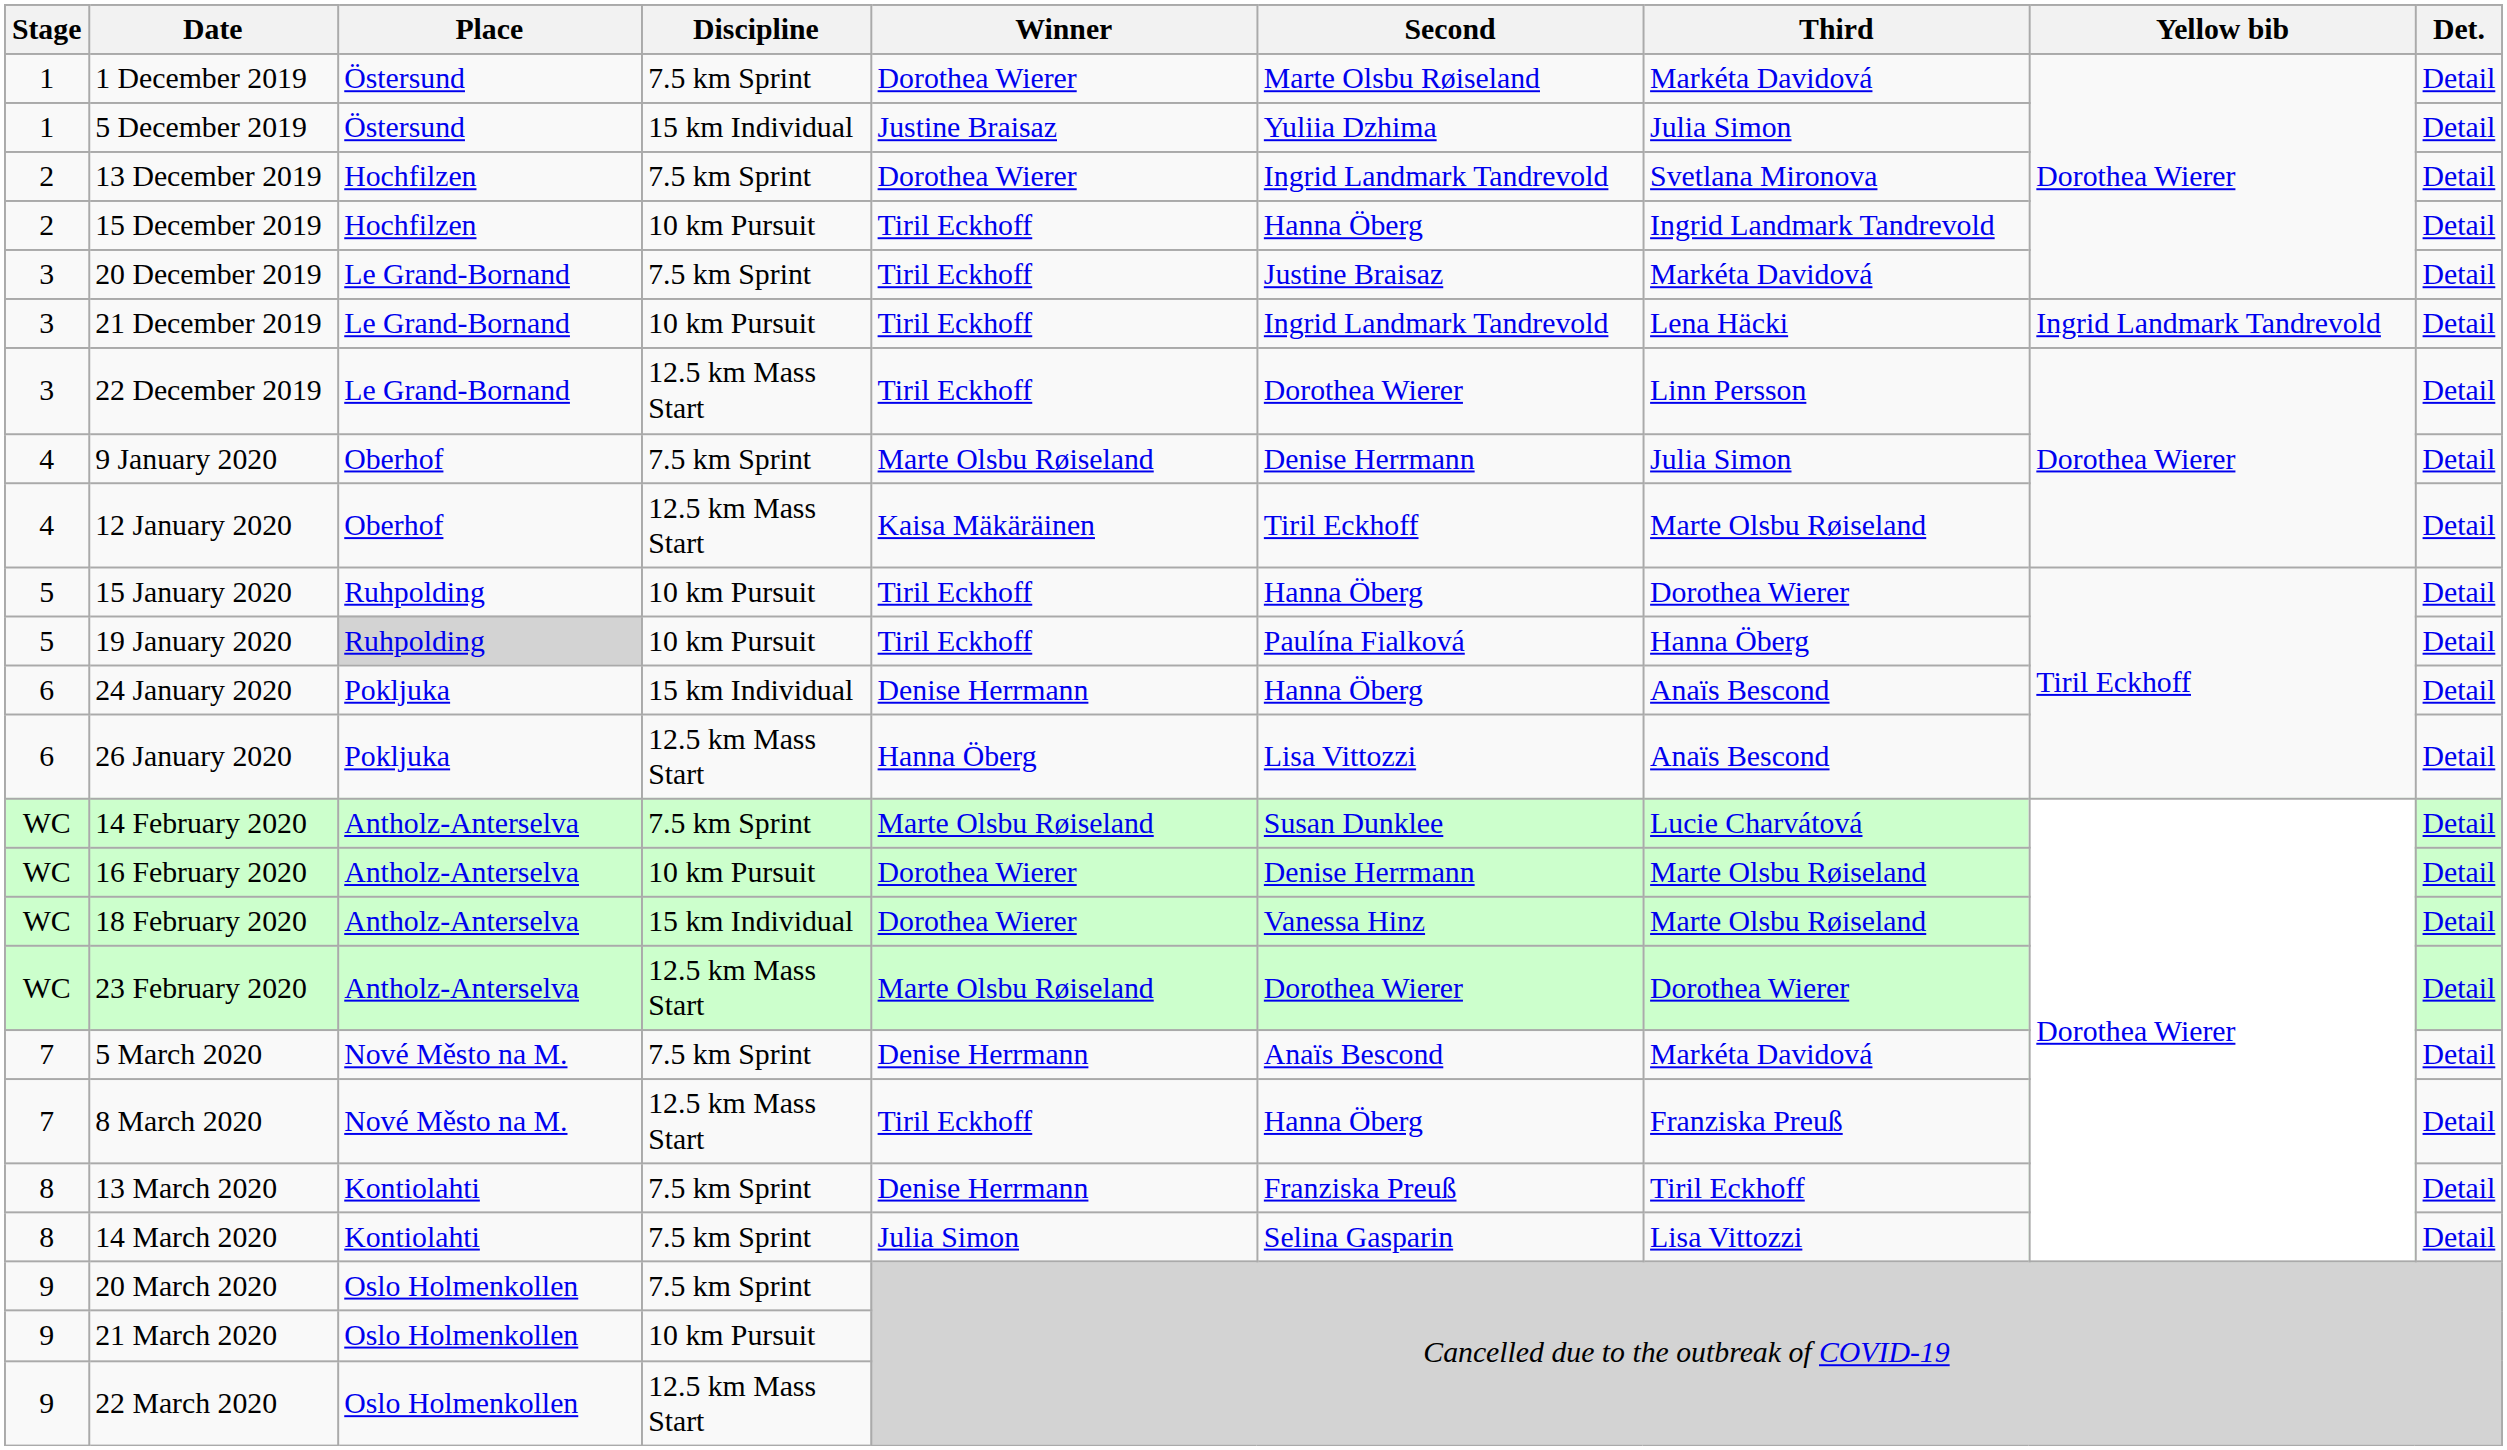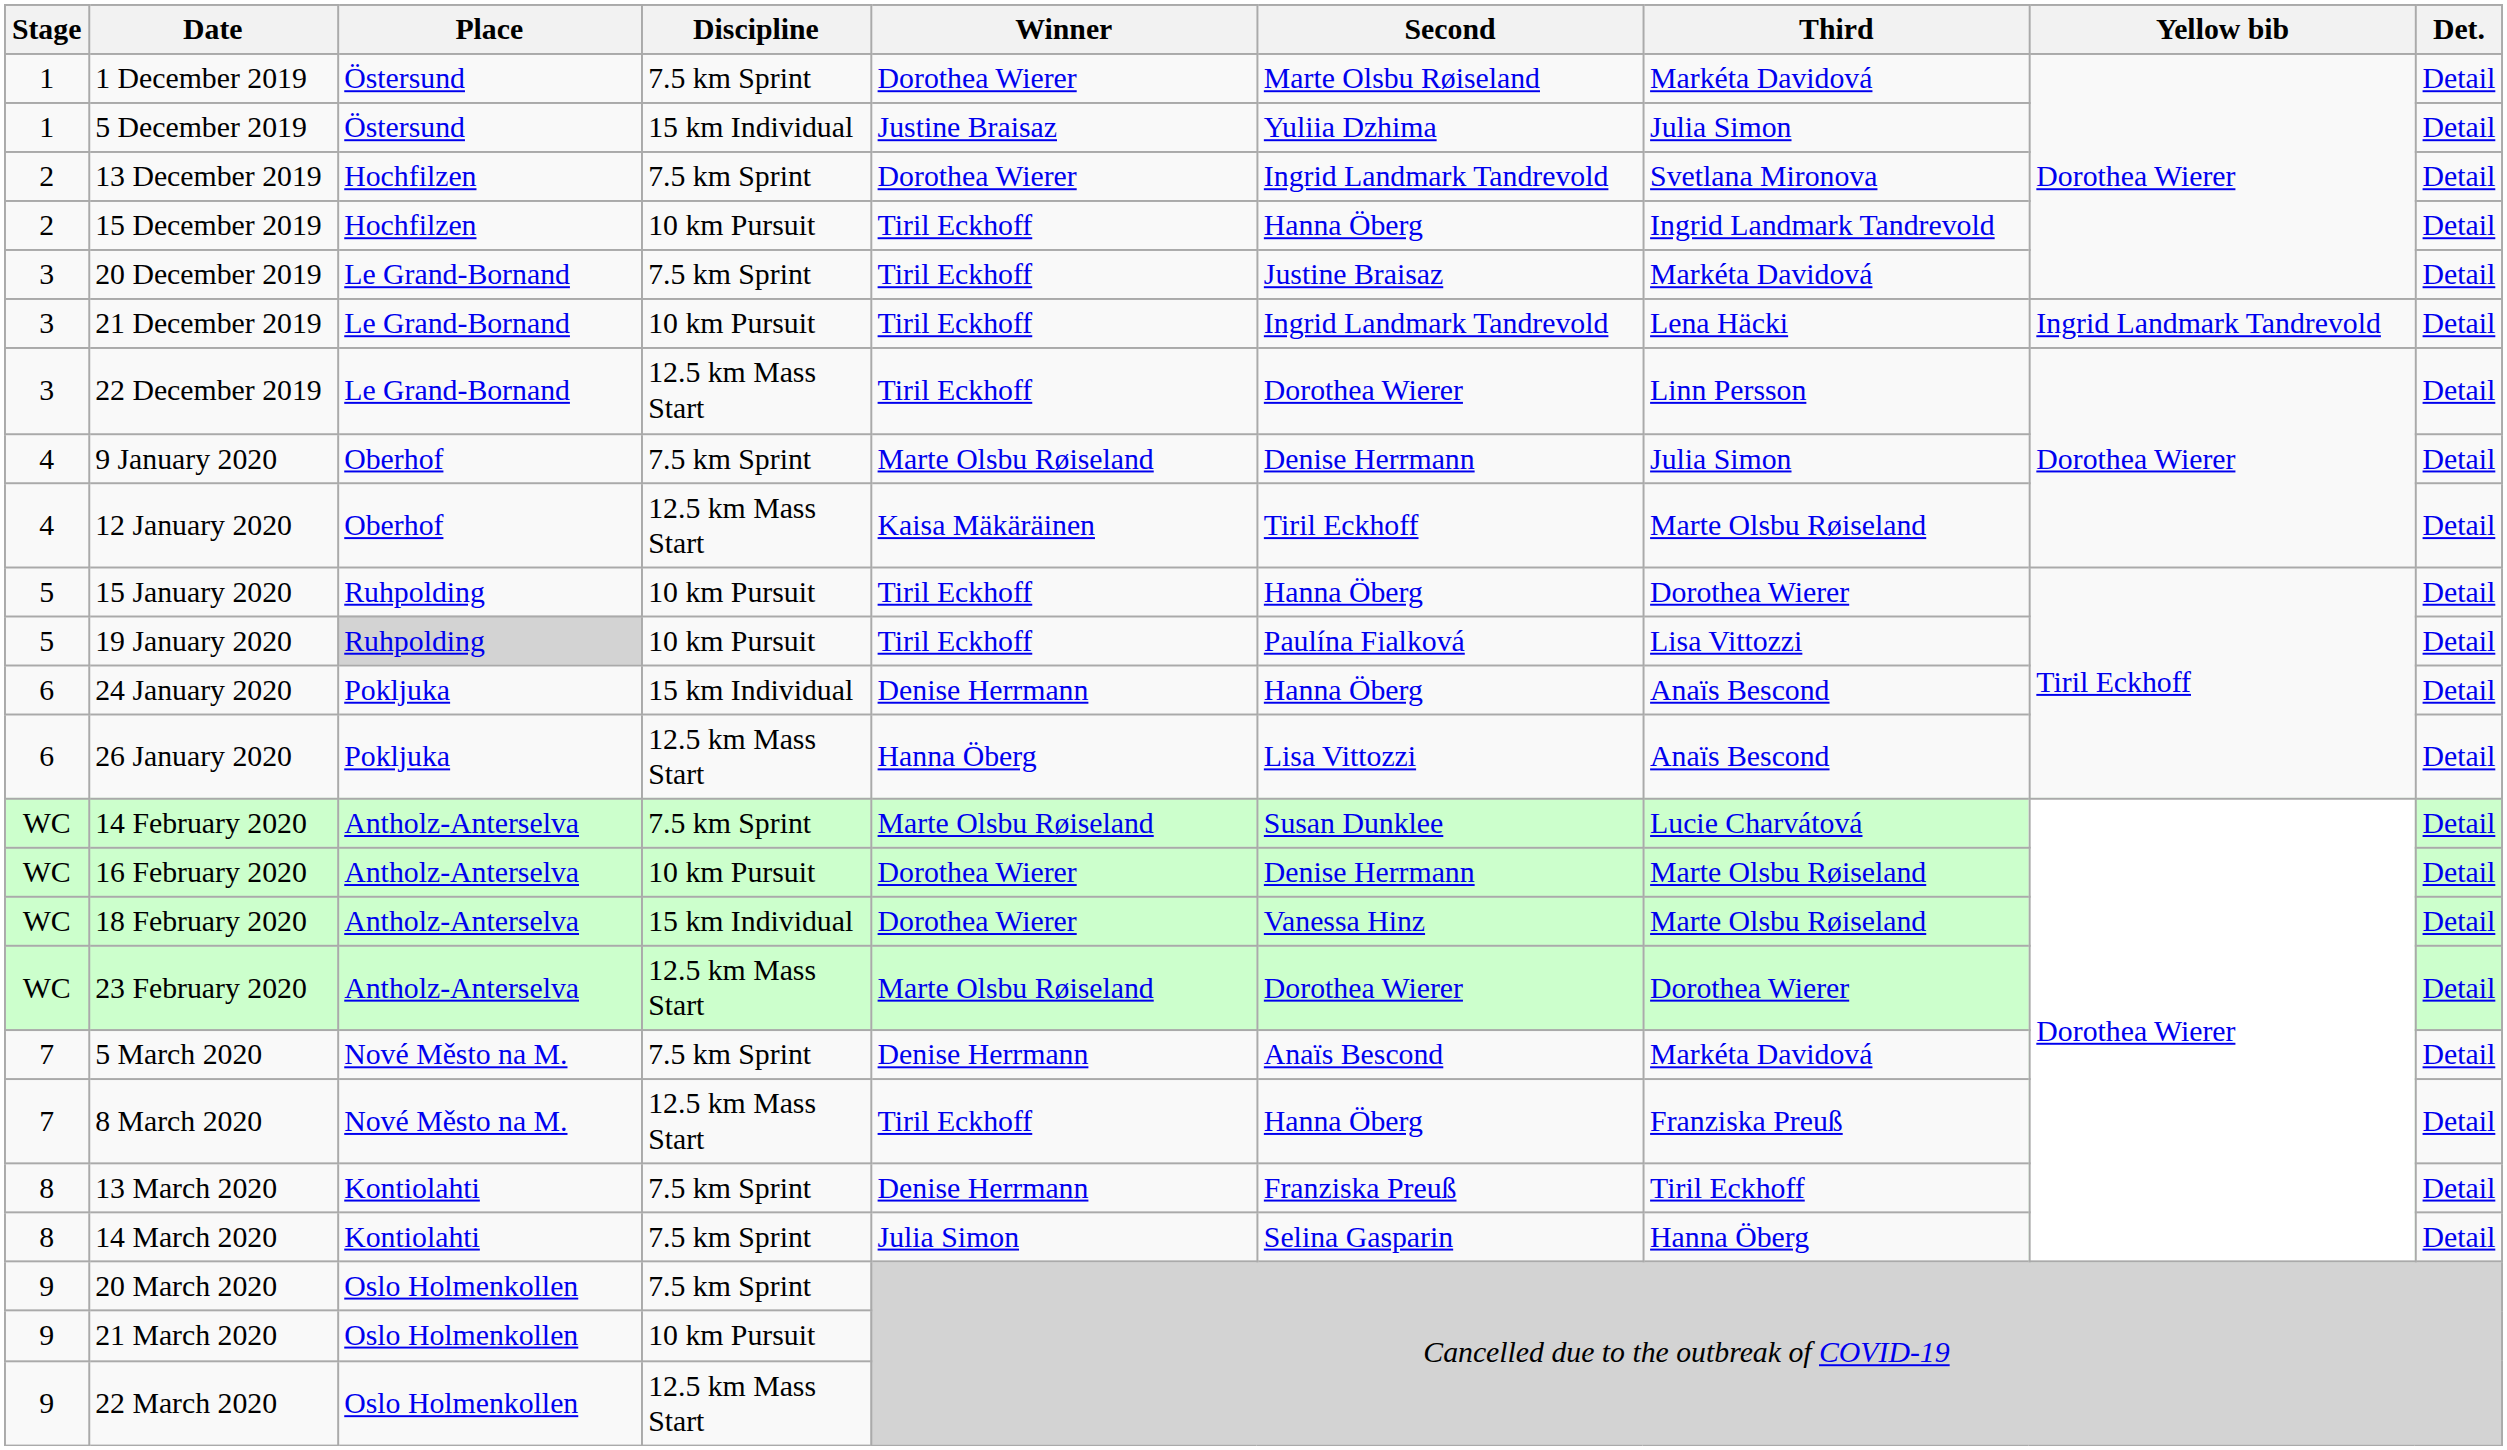 <table class="wikitable" style="font-size:95%;">
 <tr>
 <th width="10">Stage</th>
 <th width="120">Date</th>
 <th width="148">Place</th>
 <th width="110">Discipline</th>
 <th width="190">Winner</th>
 <th width="190">Second</th>
 <th width="190">Third</th>
 <th width="190">Yellow bib <br> </th>
 <th width="8">Det.</th>
 </tr>
 <tr>
 <td align=center>1</td>
 <td>1 December 2019</td>
 <td> <a href='#'>Östersund</a></td>
 <td>7.5 km Sprint</td>
 <td> <a href='#'>Dorothea Wierer</a></td>
 <td> <a href='#'>Marte Olsbu Røiseland</a></td>
 <td> <a href='#'>Markéta Davidová</a></td>
 <td rowspan="5"> <a href='#'>Dorothea Wierer</a></td>
 <td><a href='#'>Detail</a></td>
 </tr>
 <tr>
 <td align=center>1</td>
 <td>5 December 2019</td>
 <td> <a href='#'>Östersund</a></td>
 <td>15 km Individual</td>
 <td> <a href='#'>Justine Braisaz</a></td>
 <td> <a href='#'>Yuliia Dzhima</a></td>
 <td> <a href='#'>Julia Simon</a></td>
 <td><a href='#'>Detail</a></td>
 </tr>
 <tr>
 <td align=center>2</td>
 <td>13 December 2019</td>
 <td> <a href='#'>Hochfilzen</a></td>
 <td>7.5 km Sprint</td>
 <td> <a href='#'>Dorothea Wierer</a></td>
 <td> <a href='#'>Ingrid Landmark Tandrevold</a></td>
 <td> <a href='#'>Svetlana Mironova</a></td>
 <td><a href='#'>Detail</a></td>
 </tr>
 <tr>
 <td align=center>2</td>
 <td>15 December 2019</td>
 <td> <a href='#'>Hochfilzen</a></td>
 <td>10 km Pursuit</td>
 <td> <a href='#'>Tiril Eckhoff</a></td>
 <td> <a href='#'>Hanna Öberg</a></td>
 <td> <a href='#'>Ingrid Landmark Tandrevold</a></td>
 <td><a href='#'>Detail</a></td>
 </tr>
 <tr>
 <td align=center>3</td>
 <td>20 December 2019</td>
 <td> <a href='#'>Le Grand-Bornand</a></td>
 <td>7.5 km Sprint</td>
 <td> <a href='#'>Tiril Eckhoff</a></td>
 <td> <a href='#'>Justine Braisaz</a></td>
 <td> <a href='#'>Markéta Davidová</a></td>
 <td><a href='#'>Detail</a></td>
 </tr>
 <tr>
 <td align=center>3</td>
 <td>21 December 2019</td>
 <td> <a href='#'>Le Grand-Bornand</a></td>
 <td>10 km Pursuit</td>
 <td> <a href='#'>Tiril Eckhoff</a></td>
 <td> <a href='#'>Ingrid Landmark Tandrevold</a></td>
 <td> <a href='#'>Lena Häcki</a></td>
 <td> <a href='#'>Ingrid Landmark Tandrevold</a></td>
 <td><a href='#'>Detail</a></td>
 </tr>
 <tr>
 <td align=center>3</td>
 <td>22 December 2019</td>
 <td> <a href='#'>Le Grand-Bornand</a></td>
 <td>12.5 km Mass Start</td>
 <td> <a href='#'>Tiril Eckhoff</a></td>
 <td> <a href='#'>Dorothea Wierer</a></td>
 <td> <a href='#'>Linn Persson</a></td>
 <td rowspan="3"> <a href='#'>Dorothea Wierer</a></td>
 <td><a href='#'>Detail</a></td>
 </tr>
 <tr>
 <td align=center>4</td>
 <td>9 January 2020</td>
 <td> <a href='#'>Oberhof</a></td>
 <td>7.5 km Sprint</td>
 <td> <a href='#'>Marte Olsbu Røiseland</a></td>
 <td> <a href='#'>Denise Herrmann</a></td>
 <td> <a href='#'>Julia Simon</a></td>
 <td><a href='#'>Detail</a></td>
 </tr>
 <tr>
 <td align=center>4</td>
 <td>12 January 2020</td>
 <td> <a href='#'>Oberhof</a></td>
 <td>12.5 km Mass Start</td>
 <td> <a href='#'>Kaisa Mäkäräinen</a></td>
 <td> <a href='#'>Tiril Eckhoff</a></td>
 <td> <a href='#'>Marte Olsbu Røiseland</a></td>
 <td><a href='#'>Detail</a></td>
 </tr>
 <tr>
 <td align=center>5</td>
 <td>15 January 2020</td>
 <td> <a href='#'>Ruhpolding</a></td>
 <td>10 km Pursuit</td>
 <td> <a href='#'>Tiril Eckhoff</a></td>
 <td> <a href='#'>Hanna Öberg</a></td>
 <td> <a href='#'>Dorothea Wierer</a></td>
 <td rowspan="4"> <a href='#'>Tiril Eckhoff</a></td>
 <td><a href='#'>Detail</a></td>
 </tr>
 <tr>
 <td align=center>5</td>
 <td>19 January 2020</td>
 <td style="background: lightgrey;"> <a href='#'>Ruhpolding</a></td>
 <td>10 km Pursuit</td>
 <td> <a href='#'>Tiril Eckhoff</a></td>
 <td> <a href='#'>Paulína Fialková</a></td>
-<td> <a href='#'>Hanna Öberg</a></td>
+<td> <a href='#'>Lisa Vittozzi</a></td>
 <td><a href='#'>Detail</a></td>
 </tr>
 <tr>
 <td align=center>6</td>
 <td>24 January 2020</td>
 <td> <a href='#'>Pokljuka</a></td>
 <td>15 km Individual</td>
 <td> <a href='#'>Denise Herrmann</a></td>
 <td> <a href='#'>Hanna Öberg</a></td>
 <td> <a href='#'>Anaïs Bescond</a></td>
 <td><a href='#'>Detail</a></td>
 </tr>
 <tr>
 <td align=center>6</td>
 <td>26 January 2020</td>
 <td> <a href='#'>Pokljuka</a></td>
 <td>12.5 km Mass Start</td>
 <td> <a href='#'>Hanna Öberg</a></td>
 <td> <a href='#'>Lisa Vittozzi</a></td>
 <td> <a href='#'>Anaïs Bescond</a></td>
 <td><a href='#'>Detail</a></td>
 </tr>
 <tr style="background:#CCFFCC">
 <td align=center>WC</td>
 <td>14 February 2020</td>
 <td> <a href='#'>Antholz-Anterselva</a></td>
 <td>7.5 km Sprint</td>
 <td> <a href='#'>Marte Olsbu Røiseland</a></td>
 <td> <a href='#'>Susan Dunklee</a></td>
 <td> <a href='#'>Lucie Charvátová</a></td>
 <td rowspan=8 style="background:white"> <a href='#'>Dorothea Wierer</a></td>
 <td><a href='#'>Detail</a></td>
 </tr>
 <tr style="background:#CCFFCC">
 <td align=center>WC</td>
 <td>16 February 2020</td>
 <td> <a href='#'>Antholz-Anterselva</a></td>
 <td>10 km Pursuit</td>
 <td> <a href='#'>Dorothea Wierer</a></td>
 <td> <a href='#'>Denise Herrmann</a></td>
 <td> <a href='#'>Marte Olsbu Røiseland</a></td>
 <td><a href='#'>Detail</a></td>
 </tr>
 <tr style="background:#CCFFCC">
 <td align=center>WC</td>
 <td>18 February 2020</td>
 <td> <a href='#'>Antholz-Anterselva</a></td>
 <td>15 km Individual</td>
 <td> <a href='#'>Dorothea Wierer</a></td>
 <td> <a href='#'>Vanessa Hinz</a></td>
 <td> <a href='#'>Marte Olsbu Røiseland</a></td>
 <td><a href='#'>Detail</a></td>
 </tr>
 <tr style="background:#CCFFCC">
 <td align=center>WC</td>
 <td>23 February 2020</td>
 <td> <a href='#'>Antholz-Anterselva</a></td>
 <td>12.5 km Mass Start</td>
 <td> <a href='#'>Marte Olsbu Røiseland</a></td>
 <td> <a href='#'>Dorothea Wierer</a></td>
 <td> <a href='#'>Dorothea Wierer</a></td>
 <td><a href='#'>Detail</a></td>
 </tr>
 <tr>
 <td align=center>7</td>
 <td>5 March 2020</td>
 <td> <a href='#'>Nové Město na M.</a></td>
 <td>7.5 km Sprint</td>
 <td> <a href='#'>Denise Herrmann</a></td>
 <td> <a href='#'>Anaïs Bescond</a></td>
 <td> <a href='#'>Markéta Davidová</a></td>
 <td><a href='#'>Detail</a></td>
 </tr>
 <tr>
 <td align=center>7</td>
 <td>8 March 2020</td>
 <td> <a href='#'>Nové Město na M.</a></td>
 <td>12.5 km Mass Start</td>
 <td> <a href='#'>Tiril Eckhoff</a></td>
 <td> <a href='#'>Hanna Öberg</a></td>
 <td> <a href='#'>Franziska Preuß</a></td>
 <td><a href='#'>Detail</a></td>
 </tr>
 <tr>
 <td align=center>8</td>
 <td>13 March 2020</td>
 <td> <a href='#'>Kontiolahti</a></td>
 <td>7.5 km Sprint</td>
 <td> <a href='#'>Denise Herrmann</a></td>
 <td> <a href='#'>Franziska Preuß</a></td>
 <td> <a href='#'>Tiril Eckhoff</a></td>
 <td><a href='#'>Detail</a></td>
 </tr>
 <tr>
 <td align=center>8</td>
 <td>14 March 2020</td>
 <td> <a href='#'>Kontiolahti</a></td>
 <td>7.5 km Sprint</td>
 <td> <a href='#'>Julia Simon</a></td>
 <td> <a href='#'>Selina Gasparin</a></td>
-<td> <a href='#'>Lisa Vittozzi</a></td>
+<td> <a href='#'>Hanna Öberg</a></td>
 <td><a href='#'>Detail</a></td>
 </tr>
 <tr>
 <td align=center>9</td>
 <td>20 March 2020</td>
 <td> <a href='#'>Oslo Holmenkollen</a></td>
 <td>7.5 km Sprint</td>
 <td rowspan="3" colspan=5 align="center" bgcolor=lightgrey><em>Cancelled due to the outbreak of <a href='#'>COVID-19</a></em></td>
 </tr>
 <tr>
 <td align=center>9</td>
 <td>21 March 2020</td>
 <td> <a href='#'>Oslo Holmenkollen</a></td>
 <td>10 km Pursuit</td>
 </tr>
 <tr>
 <td align=center>9</td>
 <td>22 March 2020</td>
 <td> <a href='#'>Oslo Holmenkollen</a></td>
 <td>12.5 km Mass Start</td>
 </tr>
 </table>
